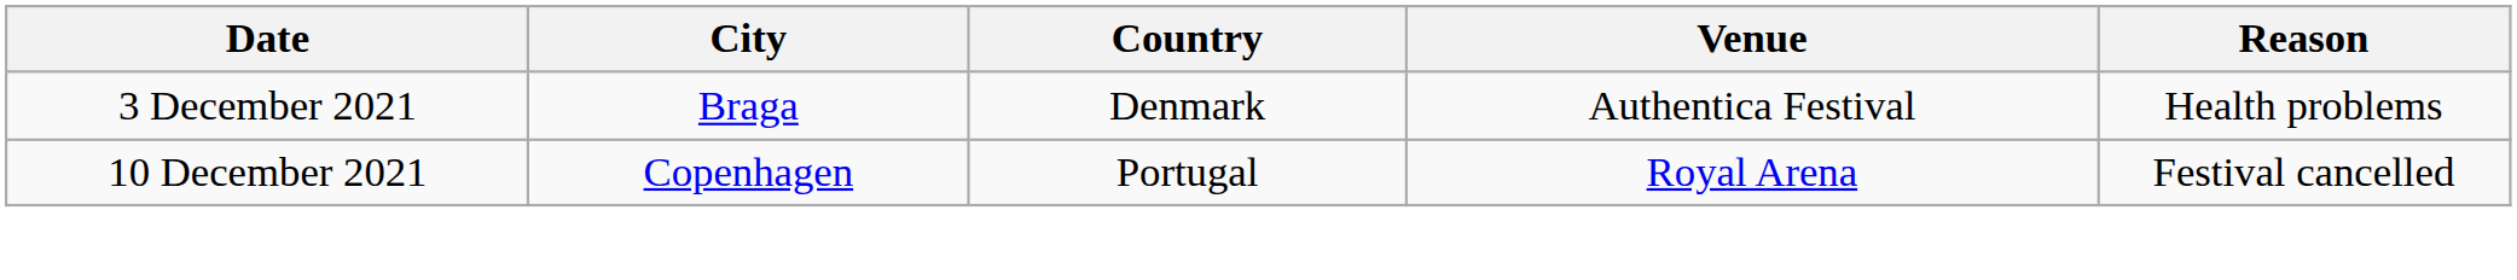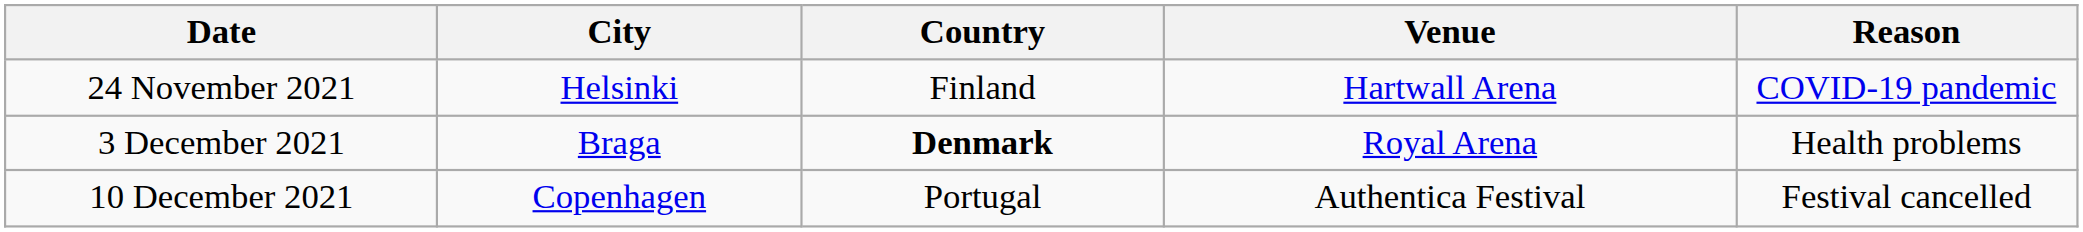 <table class="wikitable" style="text-align:center;">
 <tr>
 <th scope="col" style="width:12em;">Date</th>
 <th scope="col" style="width:10em;">City</th>
 <th scope="col" style="width:10em;">Country</th>
 <th scope="col" style="width:16em;">Venue</th>
 <th width="150">Reason</th>
 </tr>
 <tr>
+<td>24 November 2021</td>
+<td><a href='#'>Helsinki</a></td>
+<td>Finland</td>
+<td><a href='#'>Hartwall Arena</a></td>
+<td><a href='#'>COVID-19 pandemic</a></td>
+</tr>
+<tr>
 <td>3 December 2021</td>
 <td><a href='#'>Braga</a></td>
-<td>Denmark</td>
-<td>Authentica Festival</td>
+<td><strong>Denmark</strong></td>
+<td><a href='#'>Royal Arena</a></td>
 <td>Health problems</td>
 </tr>
 <tr>
 <td>10 December 2021</td>
 <td><a href='#'>Copenhagen</a></td>
 <td>Portugal</td>
-<td><a href='#'>Royal Arena</a></td>
+<td>Authentica Festival</td>
 <td>Festival cancelled</td>
 </tr>
 </table>
